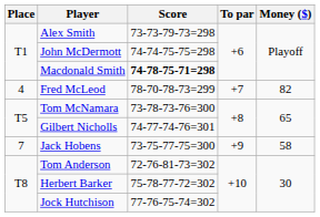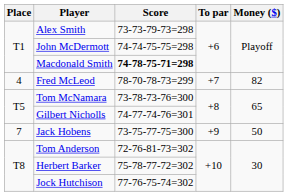 <table class=wikitable>
 <tr>
 <th>Place</th>
 <th>Player</th>
 <th>Score</th>
 <th>To par</th>
 <th>Money (<a href='#'>$</a>)</th>
 </tr>
 <tr>
 <td align=center rowspan=3>T1</td>
 <td> <a href='#'>Alex Smith</a></td>
 <td>73-73-79-73=298</td>
 <td rowspan=3 align=center>+6</td>
 <td align=center rowspan=3>Playoff</td>
 </tr>
 <tr>
 <td> <a href='#'>John McDermott</a></td>
 <td>74-74-75-75=298</td>
 </tr>
 <tr>
 <td> <a href='#'>Macdonald Smith</a></td>
 <td><strong>74-78-75-71=298</strong></td>
 </tr>
 <tr>
 <td align=center>4</td>
 <td> <a href='#'>Fred McLeod</a></td>
 <td>78-70-78-73=299</td>
 <td align=center>+7</td>
 <td align=center>82</td>
 </tr>
 <tr>
 <td rowspan=2 align=center>T5</td>
 <td> <a href='#'>Tom McNamara</a></td>
 <td>73-78-73-76=300</td>
 <td rowspan=2 align=center>+8</td>
 <td rowspan=2 align=center>65</td>
 </tr>
 <tr>
 <td> <a href='#'>Gilbert Nicholls</a></td>
 <td>74-77-74-76=301</td>
 </tr>
 <tr>
 <td align=center>7</td>
 <td> <a href='#'>Jack Hobens</a></td>
 <td>73-75-77-75=300</td>
 <td align=center>+9</td>
-<td align=center>58</td>
+<td align=center>50</td>
 </tr>
 <tr>
 <td rowspan=3 align=center>T8</td>
 <td> <a href='#'>Tom Anderson</a></td>
 <td>72-76-81-73=302</td>
 <td rowspan=3 align=center>+10</td>
 <td rowspan=3 align=center>30</td>
 </tr>
 <tr>
 <td> <a href='#'>Herbert Barker</a></td>
 <td>75-78-77-72=302</td>
 </tr>
 <tr>
 <td> <a href='#'>Jock Hutchison</a></td>
 <td>77-76-75-74=302</td>
 </tr>
 </table>
